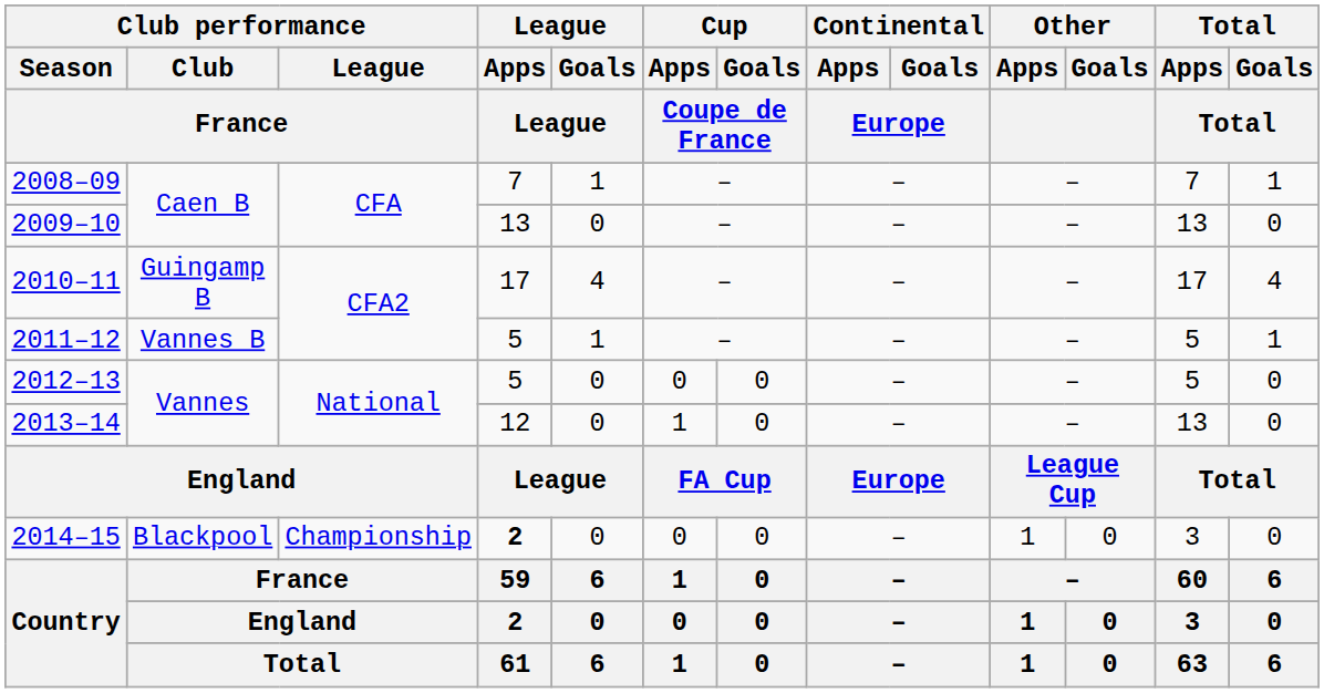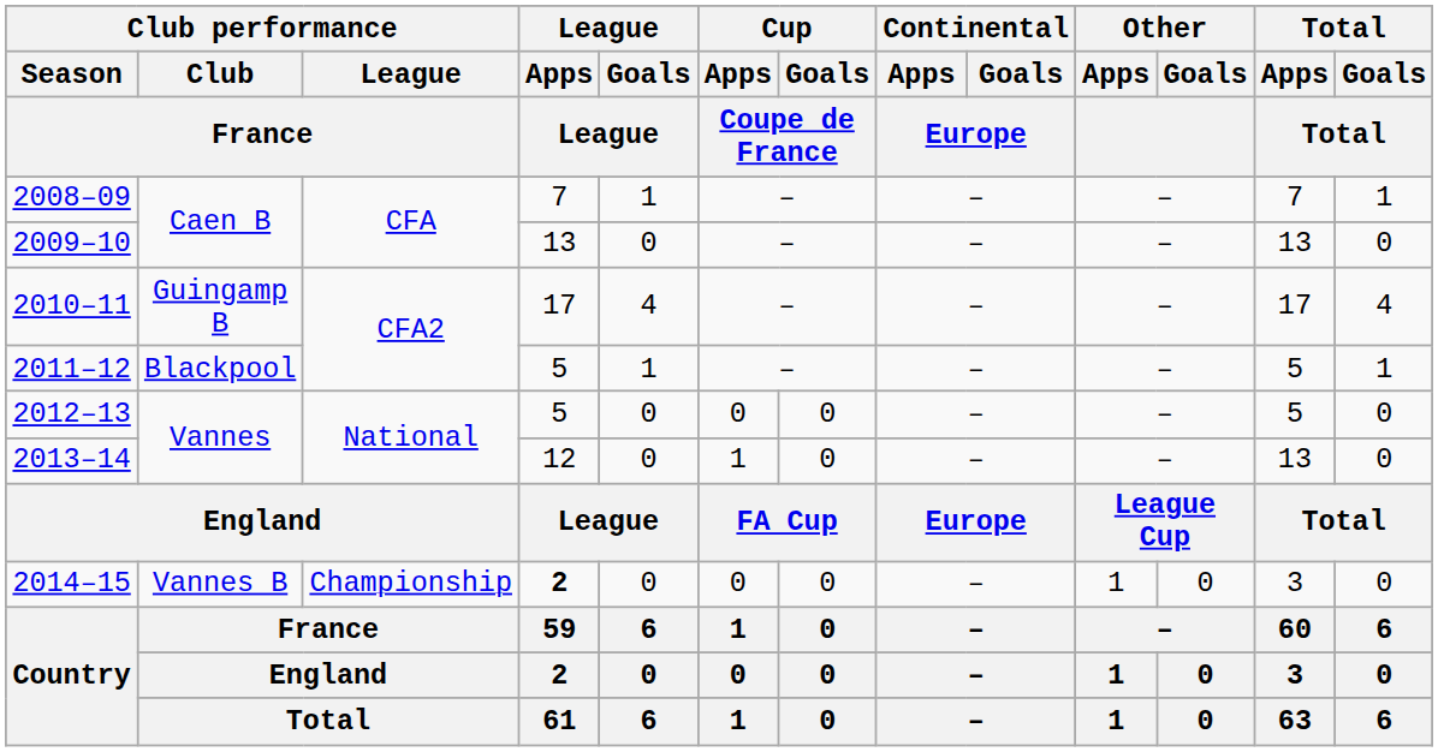 <table class="wikitable" style="text-align:center;">
 <tr>
 <th colspan=3>Club performance</th>
 <th colspan=2>League</th>
 <th colspan=2>Cup</th>
 <th colspan=2>Continental</th>
 <th colspan=2>Other</th>
 <th colspan=2>Total</th>
 </tr>
 <tr>
 <th>Season</th>
 <th>Club</th>
 <th>League</th>
 <th>Apps</th>
 <th>Goals</th>
 <th>Apps</th>
 <th>Goals</th>
 <th>Apps</th>
 <th>Goals</th>
 <th>Apps</th>
 <th>Goals</th>
 <th>Apps</th>
 <th>Goals</th>
 </tr>
 <tr>
 <th colspan=3>France</th>
 <th colspan=2>League</th>
 <th colspan=2><a href='#'>Coupe de France</a></th>
 <th colspan=2><a href='#'>Europe</a></th>
 <th colspan=2></th>
 <th colspan=2>Total</th>
 </tr>
 <tr>
 <td><a href='#'>2008–09</a></td>
 <td rowspan="2"><a href='#'>Caen B</a></td>
 <td rowspan="2"><a href='#'>CFA</a></td>
 <td>7</td>
 <td>1</td>
 <td colspan="2">–</td>
 <td colspan="2">–</td>
 <td colspan="2">–</td>
 <td>7</td>
 <td>1</td>
 </tr>
 <tr>
 <td><a href='#'>2009–10</a></td>
 <td>13</td>
 <td>0</td>
 <td colspan="2">–</td>
 <td colspan="2">–</td>
 <td colspan="2">–</td>
 <td>13</td>
 <td>0</td>
 </tr>
 <tr>
 <td><a href='#'>2010–11</a></td>
 <td><a href='#'>Guingamp B</a></td>
 <td rowspan="2"><a href='#'>CFA2</a></td>
 <td>17</td>
 <td>4</td>
 <td colspan="2">–</td>
 <td colspan="2">–</td>
 <td colspan="2">–</td>
 <td>17</td>
 <td>4</td>
 </tr>
 <tr>
 <td><a href='#'>2011–12</a></td>
-<td><a href='#'>Vannes B</a></td>
+<td><a href='#'>Blackpool</a></td>
 <td>5</td>
 <td>1</td>
 <td colspan="2">–</td>
 <td colspan="2">–</td>
 <td colspan="2">–</td>
 <td>5</td>
 <td>1</td>
 </tr>
 <tr>
 <td><a href='#'>2012–13</a></td>
 <td rowspan="2"><a href='#'>Vannes</a></td>
 <td rowspan="2"><a href='#'>National</a></td>
 <td>5</td>
 <td>0</td>
 <td>0</td>
 <td>0</td>
 <td colspan="2">–</td>
 <td colspan="2">–</td>
 <td>5</td>
 <td>0</td>
 </tr>
 <tr>
 <td><a href='#'>2013–14</a></td>
 <td>12</td>
 <td>0</td>
 <td>1</td>
 <td>0</td>
 <td colspan="2">–</td>
 <td colspan="2">–</td>
 <td>13</td>
 <td>0</td>
 </tr>
 <tr>
 <th colspan=3>England</th>
 <th colspan=2>League</th>
 <th colspan=2><a href='#'>FA Cup</a></th>
 <th colspan=2><a href='#'>Europe</a></th>
 <th colspan=2><a href='#'>League Cup</a></th>
 <th colspan=2>Total</th>
 </tr>
 <tr>
 <td><a href='#'>2014–15</a></td>
-<td><a href='#'>Blackpool</a></td>
+<td><a href='#'>Vannes B</a></td>
 <td><a href='#'>Championship</a></td>
 <td><strong>2</strong></td>
 <td>0</td>
 <td>0</td>
 <td>0</td>
 <td colspan="2">–</td>
 <td>1</td>
 <td>0</td>
 <td>3</td>
 <td>0</td>
 </tr>
 <tr>
 <th rowspan=3>Country</th>
 <th colspan=2>France</th>
 <th>59</th>
 <th>6</th>
 <th>1</th>
 <th>0</th>
 <th colspan="2">–</th>
 <th colspan="2">–</th>
 <th>60</th>
 <th>6</th>
 </tr>
 <tr>
 <th colspan=2>England</th>
 <th>2</th>
 <th>0</th>
 <th>0</th>
 <th>0</th>
 <th colspan="2">–</th>
 <th>1</th>
 <th>0</th>
 <th>3</th>
 <th>0</th>
 </tr>
 <tr>
 <th colspan=2>Total</th>
 <th>61</th>
 <th>6</th>
 <th>1</th>
 <th>0</th>
 <th colspan="2">–</th>
 <th>1</th>
 <th>0</th>
 <th>63</th>
 <th>6</th>
 </tr>
 </table>
